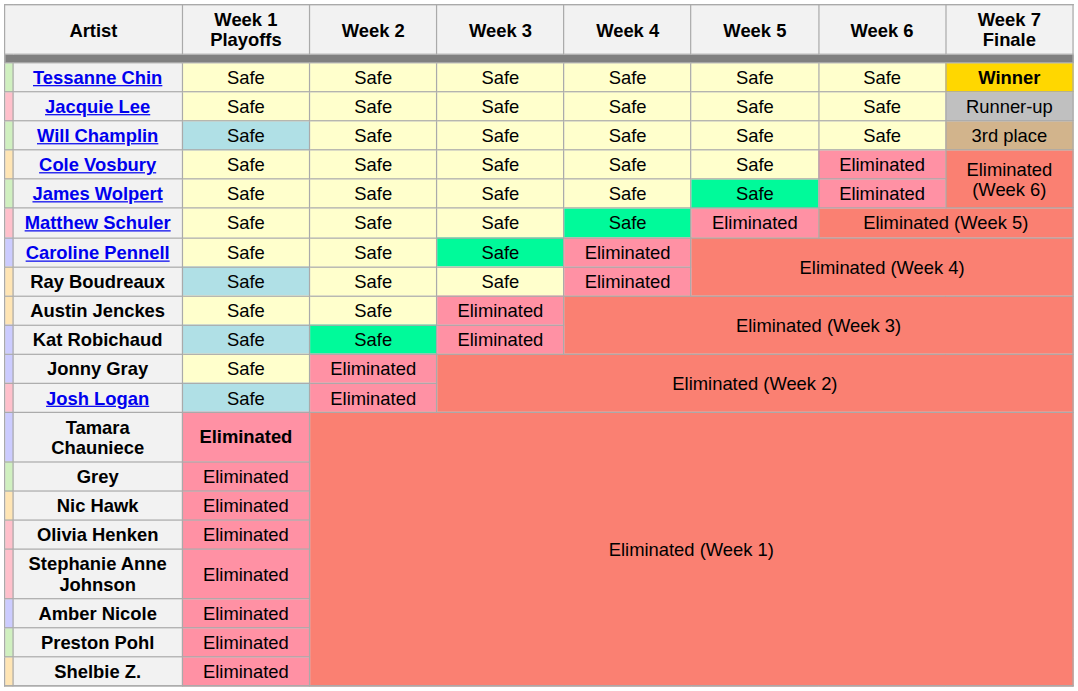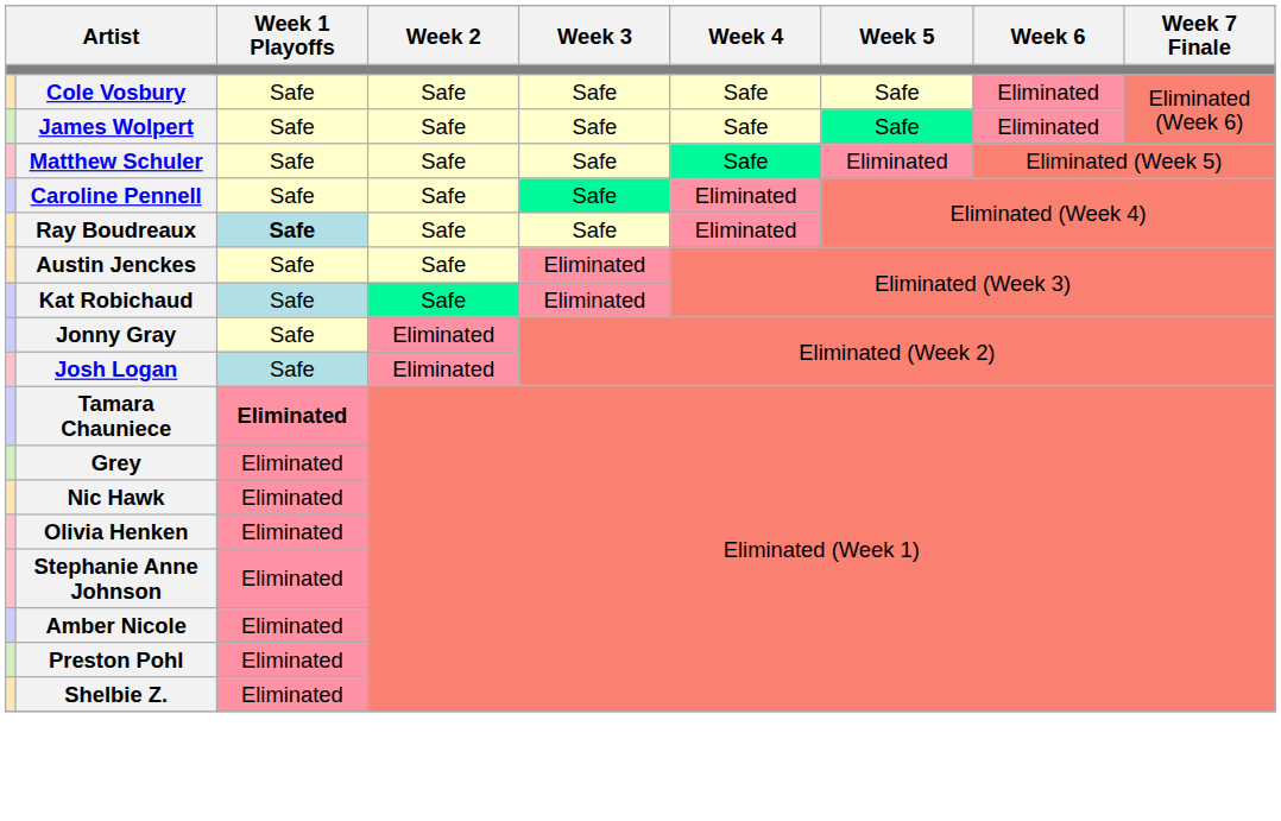 <table class="wikitable" style="text-align:center; font-size:95%;" width="100%">
 <tr>
 </tr>
 <tr>
 <th colspan="2">Artist</th>
 <th width="12%">Week 1 Playoffs</th>
 <th width="12%">Week 2</th>
 <th width="12%">Week 3</th>
 <th width="12%">Week 4</th>
 <th width="12%">Week 5</th>
 <th width="12%">Week 6</th>
 <th width="12%">Week 7 Finale</th>
 </tr>
 <tr>
 <th colspan="9" style="background:grey;"></th>
-</tr>
-<tr>
-<th style="background:#d0f0c0;"></th>
-<th><a href='#'>Tessanne Chin</a></th>
-<td style="background:#FFFFCC;">Safe</td>
-<td style="background:#FFFFCC;">Safe</td>
-<td style="background:#FFFFCC;">Safe</td>
-<td style="background:#FFFFCC;">Safe</td>
-<td style="background:#FFFFCC;">Safe</td>
-<td style="background:#FFFFCC;">Safe</td>
-<th style="background:gold;">Winner</th>
-</tr>
-<tr>
-<th style="background:pink;"></th>
-<th><a href='#'>Jacquie Lee</a></th>
-<td style="background:#FFFFCC;">Safe</td>
-<td style="background:#FFFFCC;">Safe</td>
-<td style="background:#FFFFCC;">Safe</td>
-<td style="background:#FFFFCC;">Safe</td>
-<td style="background:#FFFFCC;">Safe</td>
-<td style="background:#FFFFCC;">Safe</td>
-<td style="background:silver">Runner-up</td>
-</tr>
-<tr>
-<th style="background:#d0f0c0;"></th>
-<th><a href='#'>Will Champlin</a></th>
-<td style="background:#B0E0E6;">Safe</td>
-<td style="background:#FFFFCC;">Safe</td>
-<td style="background:#FFFFCC;">Safe</td>
-<td style="background:#FFFFCC;">Safe</td>
-<td style="background:#FFFFCC;">Safe</td>
-<td style="background:#FFFFCC;">Safe</td>
-<td style="background:Tan">3rd place</td>
 </tr>
 <tr>
 <th style="background:#ffe5b4;"></th>
 <th><a href='#'>Cole Vosbury</a></th>
 <td style="background:#FFFFCC;">Safe</td>
 <td style="background:#FFFFCC;">Safe</td>
 <td style="background:#FFFFCC;">Safe</td>
 <td style="background:#FFFFCC;">Safe</td>
 <td style="background:#FFFFCC;">Safe</td>
 <td style="background:#FF91A4;">Eliminated</td>
 <td rowspan = "2" style="background:#FA8072;">Eliminated (Week 6)</td>
 </tr>
 <tr>
 <td style="background:#d0f0c0;"></td>
 <th><a href='#'>James Wolpert</a></th>
 <td style="background:#FFFFCC;">Safe</td>
 <td style="background:#FFFFCC;">Safe</td>
 <td style="background:#FFFFCC;">Safe</td>
 <td style="background:#FFFFCC;">Safe</td>
 <td style="background:#00FA9A;">Safe</td>
 <td style="background:#FF91A4;">Eliminated</td>
 </tr>
 <tr>
 <th style="background:pink;"></th>
 <th><a href='#'>Matthew Schuler</a></th>
 <td style="background:#FFFFCC;">Safe</td>
 <td style="background:#FFFFCC;">Safe</td>
 <td style="background:#FFFFCC;">Safe</td>
 <td style="background:#00FA9A;">Safe</td>
 <td style="background:#FF91A4;">Eliminated</td>
 <td colspan="2" style="background:#FA8072;">Eliminated (Week 5)</td>
 </tr>
 <tr>
 <th style="background:#ccf;"></th>
 <th><a href='#'>Caroline Pennell</a></th>
 <td style="background:#FFFFCC;">Safe</td>
 <td style="background:#FFFFCC;">Safe</td>
 <td style="background:#00FA9A;">Safe</td>
 <td style="background:#FF91A4;">Eliminated</td>
 <td rowspan = "2" colspan="3" style="background:#FA8072;">Eliminated (Week 4)</td>
 </tr>
 <tr>
 <th style="background:#ffe5b4;"></th>
 <th>Ray Boudreaux</th>
-<td style="background:#B0E0E6;">Safe</td>
+<td style="background:#B0E0E6;"><strong>Safe</strong></td>
 <td style="background:#FFFFCC;">Safe</td>
 <td style="background:#FFFFCC;">Safe</td>
 <td style="background:#FF91A4;">Eliminated</td>
 </tr>
 <tr>
 <th style="background:#ffe5b4;"></th>
 <th>Austin Jenckes</th>
 <td style="background:#FFFFCC;">Safe</td>
 <td style="background:#FFFFCC;">Safe</td>
 <td style="background:#FF91A4;">Eliminated</td>
 <td rowspan = "2" colspan="4" style="background:#FA8072;">Eliminated (Week 3)</td>
 </tr>
 <tr>
 <th style="background:#ccf;"></th>
 <th>Kat Robichaud</th>
 <td style="background:#B0E0E6;">Safe</td>
 <td style="background:#00FA9A;">Safe</td>
 <td style="background:#FF91A4;">Eliminated</td>
 </tr>
 <tr>
 <th style="background:#ccf;"></th>
 <th>Jonny Gray</th>
 <td style="background:#FFFFCC;">Safe</td>
 <td style="background:#FF91A4;">Eliminated</td>
 <td rowspan = "2" colspan="5" style="background:#FA8072;">Eliminated (Week 2)</td>
 </tr>
 <tr>
 <th style="background:pink;"></th>
 <th><a href='#'>Josh Logan</a></th>
 <td style="background:#B0E0E6;">Safe</td>
 <td style="background:#FF91A4;">Eliminated</td>
 </tr>
 <tr>
 <th style="background:#ccf;"></th>
 <th>Tamara Chauniece</th>
 <td style="background:#FF91A4;"><strong>Eliminated</strong></td>
 <td rowspan = "8" colspan="6" style="background:#FA8072;">Eliminated (Week 1)</td>
 </tr>
 <tr>
 <th style="background:#d0f0c0;"></th>
 <th>Grey</th>
 <td style="background:#FF91A4;">Eliminated</td>
 </tr>
 <tr>
 <th style="background:#ffe5b4;"></th>
 <th>Nic Hawk</th>
 <td style="background:#FF91A4;">Eliminated</td>
 </tr>
 <tr>
 <th style="background:pink;"></th>
 <th>Olivia Henken</th>
 <td style="background:#FF91A4;">Eliminated</td>
 </tr>
 <tr>
 <th style="background:pink;"></th>
 <th width="16%">Stephanie Anne Johnson</th>
 <td style="background:#FF91A4;">Eliminated</td>
 </tr>
 <tr>
 <th style="background:#ccf;"></th>
 <th>Amber Nicole</th>
 <td style="background:#FF91A4;">Eliminated</td>
 </tr>
 <tr>
 <th style="background:#d0f0c0;"></th>
 <th>Preston Pohl</th>
 <td style="background:#FF91A4;">Eliminated</td>
 </tr>
 <tr>
 <th style="background:#ffe5b4;"></th>
 <th>Shelbie Z.</th>
 <td style="background:#FF91A4;">Eliminated</td>
 </tr>
 <tr>
 </tr>
 </table>
